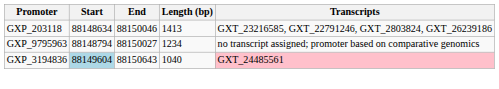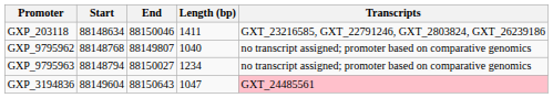 <table class="wikitable">
 <tr>
 <th>Promoter</th>
 <th>Start</th>
 <th>End</th>
 <th>Length (bp)</th>
 <th>Transcripts</th>
 </tr>
 <tr>
 <td>GXP_203118</td>
 <td>88148634</td>
 <td>88150046</td>
-<td>1413</td>
+<td>1411</td>
 <td>GXT_23216585, GXT_22791246, GXT_2803824, GXT_26239186</td>
+</tr>
+<tr>
+<td>GXP_9795962</td>
+<td>88148768</td>
+<td>88149807</td>
+<td>1040</td>
+<td>no transcript assigned; promoter based on comparative genomics</td>
 </tr>
 <tr>
 <td>GXP_9795963</td>
 <td>88148794</td>
 <td>88150027</td>
 <td>1234</td>
 <td>no transcript assigned; promoter based on comparative genomics</td>
 </tr>
 <tr>
 <td>GXP_3194836</td>
-<td style="background: lightblue;">88149604</td>
+<td>88149604</td>
 <td>88150643</td>
-<td>1040</td>
+<td>1047</td>
 <td style="background: pink;">GXT_24485561</td>
 </tr>
 </table>
